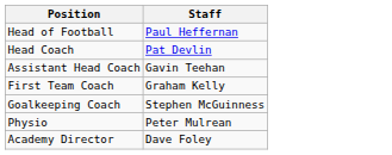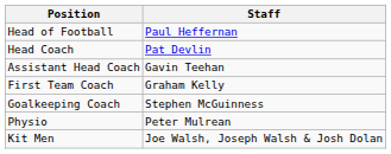 <table class=wikitable>
 <tr>
 <th style=>Position</th>
 <th style=>Staff</th>
 </tr>
 <tr>
 <td>Head of Football</td>
 <td><a href='#'>Paul Heffernan</a></td>
 </tr>
 <tr>
 <td>Head Coach</td>
 <td><a href='#'>Pat Devlin</a></td>
 </tr>
 <tr>
 <td>Assistant Head Coach</td>
 <td>Gavin Teehan</td>
 </tr>
 <tr>
 <td>First Team Coach</td>
 <td>Graham Kelly</td>
 </tr>
 <tr>
 <td>Goalkeeping Coach</td>
 <td>Stephen McGuinness</td>
 </tr>
 <tr>
 <td>Physio</td>
 <td>Peter Mulrean</td>
 </tr>
 <tr>
-<td>Academy Director</td>
-<td>Dave Foley</td>
+<td>Kit Men</td>
+<td>Joe Walsh, Joseph Walsh & Josh Dolan</td>
 </tr>
 </table>
